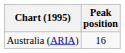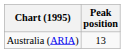 <table class="wikitable">
 <tr>
 <th align="left">Chart (1995)</th>
 <th align="center">Peak<br>position</th>
 </tr>
 <tr>
 <td align="left">Australia (<a href='#'>ARIA</a>)</td>
-<td style="text-align:center;">16</td>
+<td style="text-align:center;">13</td>
 </tr>
 </table>
